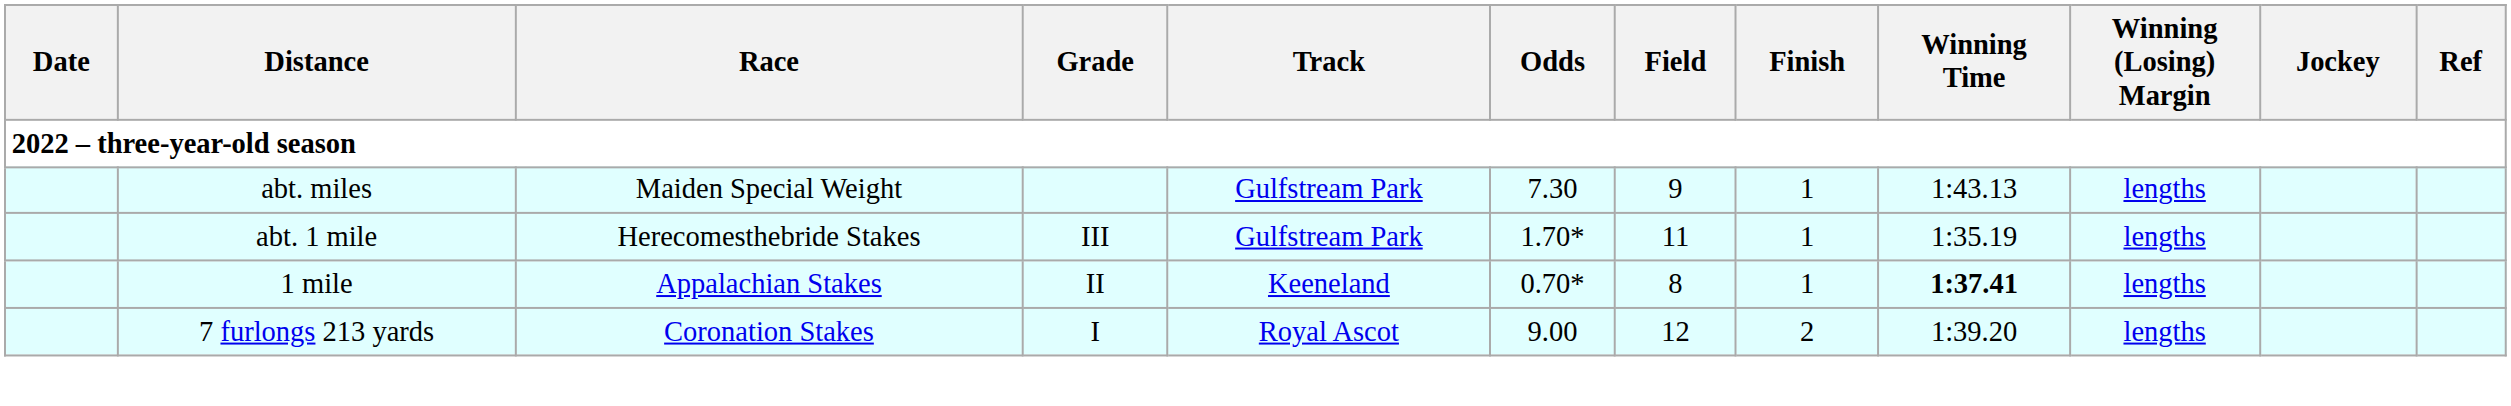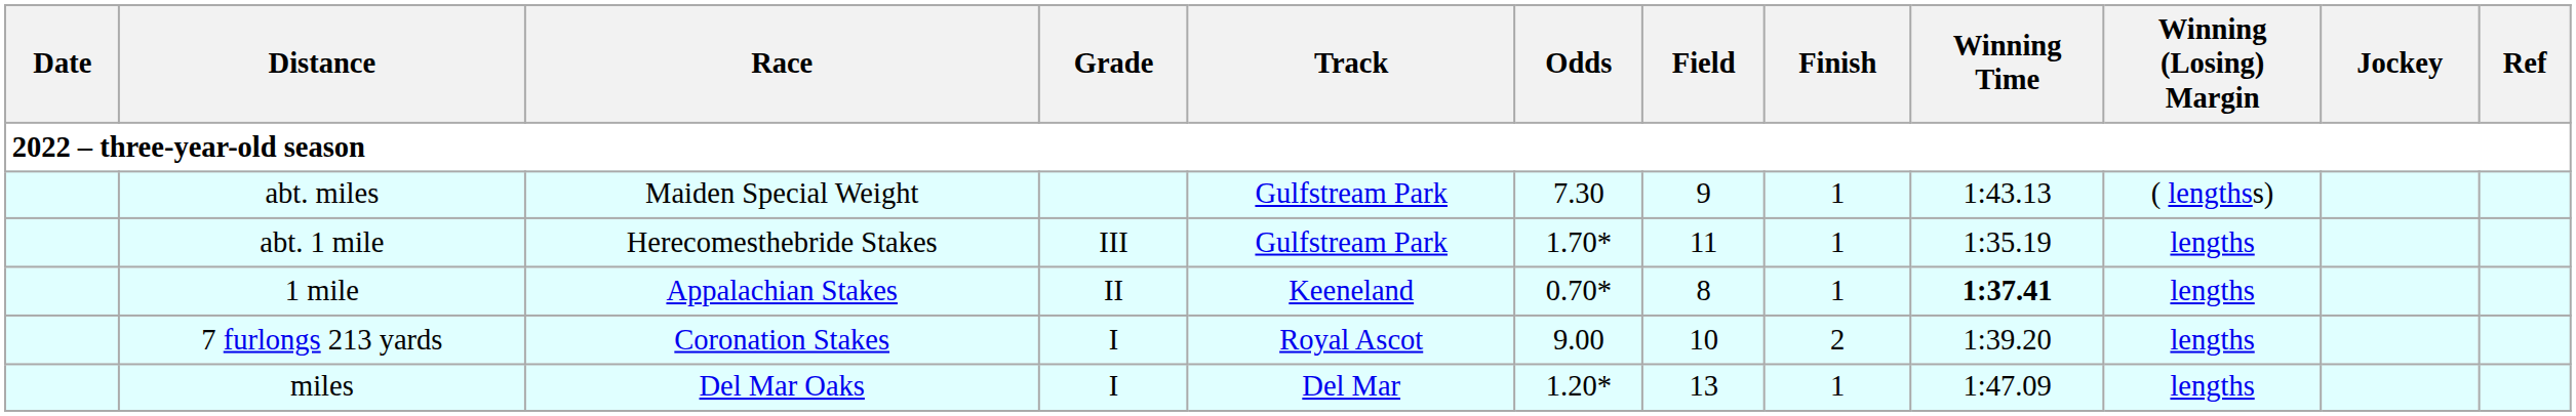 <table class = "wikitable sortable" style="text-align:center; width:100%; font-size:90%">
 <tr>
 <th scope="col">Date</th>
 <th scope="col">Distance</th>
 <th scope="col">Race</th>
 <th scope="col">Grade</th>
 <th scope="col">Track</th>
 <th scope="col">Odds</th>
 <th scope="col">Field</th>
 <th scope="col">Finish</th>
 <th scope="col">Winning<br>Time</th>
 <th scope="col">Winning<br>(Losing)<br>Margin</th>
 <th scope="col">Jockey</th>
 <th scope="col" class="unsortable">Ref</th>
 </tr>
 <tr style="background-color:white">
 <td align="left" colspan=12><strong>2022 – three-year-old season</strong></td>
 </tr>
 <tr style="background-color:lightcyan">
 <td></td>
 <td> abt.  miles</td>
 <td>Maiden Special Weight</td>
 <td></td>
 <td><a href='#'>Gulfstream Park</a></td>
 <td>7.30</td>
 <td>9</td>
 <td>1</td>
 <td>1:43.13</td>
-<td> <a href='#'>lengths</a></td>
+<td> ( <a href='#'>lengths</a>s)</td>
 <td></td>
 <td></td>
 </tr>
 <tr style="background-color:lightcyan">
 <td></td>
 <td> abt. 1 mile</td>
 <td>Herecomesthebride Stakes</td>
 <td>   III</td>
 <td><a href='#'>Gulfstream Park</a></td>
 <td>1.70*</td>
 <td>11</td>
 <td>1</td>
 <td>1:35.19</td>
 <td> <a href='#'>lengths</a></td>
 <td></td>
 <td></td>
 </tr>
 <tr style="background-color:lightcyan">
 <td></td>
 <td> 1 mile</td>
 <td><a href='#'>Appalachian Stakes</a></td>
 <td> II</td>
 <td><a href='#'>Keeneland</a></td>
 <td>0.70*</td>
 <td>8</td>
 <td>1</td>
 <td><strong>1:37.41</strong></td>
 <td>  <a href='#'>lengths</a></td>
 <td></td>
 <td></td>
 </tr>
 <tr style="background-color:lightcyan">
 <td></td>
 <td> 7 <a href='#'>furlongs</a> 213 yards</td>
 <td><a href='#'>Coronation Stakes</a></td>
 <td> I</td>
 <td><a href='#'>Royal Ascot</a></td>
 <td> 9.00</td>
-<td>12</td>
+<td>10</td>
 <td>2</td>
 <td>1:39.20</td>
 <td> <a href='#'>lengths</a></td>
 <td></td>
 <td></td>
 </tr>
+<tr style="background-color:lightcyan">
+<td></td>
+<td>  miles</td>
+<td><a href='#'>Del Mar Oaks</a></td>
+<td> I</td>
+<td><a href='#'>Del Mar</a></td>
+<td>1.20*</td>
+<td>13</td>
+<td>1</td>
+<td>1:47.09</td>
+<td>  <a href='#'>lengths</a></td>
+<td></td>
+<td></td>
+</tr>
 </table>
